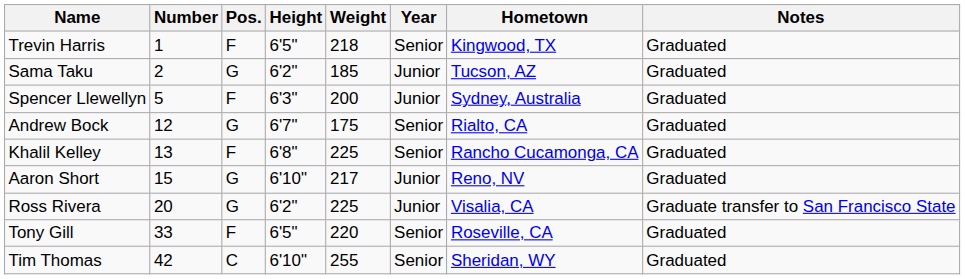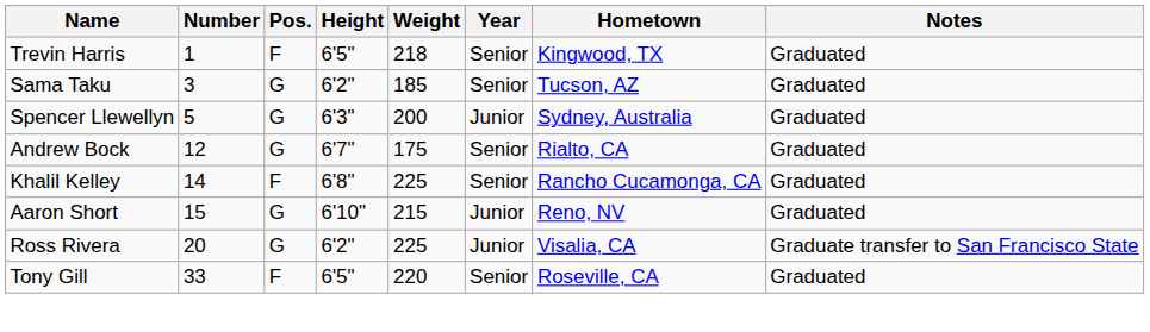 <table class="wikitable sortable" border="1">
 <tr>
 <th>Name</th>
 <th>Number</th>
 <th>Pos.</th>
 <th>Height</th>
 <th>Weight</th>
 <th>Year</th>
 <th>Hometown</th>
 <th class="unsortable">Notes</th>
 </tr>
 <tr>
 <td>Trevin Harris</td>
 <td>1</td>
 <td>F</td>
 <td>6'5"</td>
 <td>218</td>
 <td>Senior</td>
 <td><a href='#'>Kingwood, TX</a></td>
 <td>Graduated</td>
 </tr>
 <tr>
 <td>Sama Taku</td>
-<td>2</td>
+<td>3</td>
 <td>G</td>
 <td>6'2"</td>
 <td>185</td>
-<td>Junior</td>
+<td>Senior</td>
 <td><a href='#'>Tucson, AZ</a></td>
 <td>Graduated</td>
 </tr>
 <tr>
 <td>Spencer Llewellyn</td>
 <td>5</td>
-<td>F</td>
+<td>G</td>
 <td>6'3"</td>
 <td>200</td>
 <td>Junior</td>
 <td><a href='#'>Sydney, Australia</a></td>
 <td>Graduated</td>
 </tr>
 <tr>
 <td>Andrew Bock</td>
 <td>12</td>
 <td>G</td>
 <td>6'7"</td>
 <td>175</td>
 <td>Senior</td>
 <td><a href='#'>Rialto, CA</a></td>
 <td>Graduated</td>
 </tr>
 <tr>
 <td>Khalil Kelley</td>
-<td>13</td>
+<td>14</td>
 <td>F</td>
 <td>6'8"</td>
 <td>225</td>
 <td>Senior</td>
 <td><a href='#'>Rancho Cucamonga, CA</a></td>
 <td>Graduated</td>
 </tr>
 <tr>
 <td>Aaron Short</td>
 <td>15</td>
 <td>G</td>
 <td>6'10"</td>
-<td>217</td>
+<td>215</td>
 <td>Junior</td>
 <td><a href='#'>Reno, NV</a></td>
 <td>Graduated</td>
 </tr>
 <tr>
 <td>Ross Rivera</td>
 <td>20</td>
 <td>G</td>
 <td>6'2"</td>
 <td>225</td>
 <td>Junior</td>
 <td><a href='#'>Visalia, CA</a></td>
 <td>Graduate transfer to <a href='#'>San Francisco State</a></td>
 </tr>
 <tr>
 <td>Tony Gill</td>
 <td>33</td>
 <td>F</td>
 <td>6'5"</td>
 <td>220</td>
 <td>Senior</td>
 <td><a href='#'>Roseville, CA</a></td>
 <td>Graduated</td>
 </tr>
-<tr>
-<td>Tim Thomas</td>
-<td>42</td>
-<td>C</td>
-<td>6'10"</td>
-<td>255</td>
-<td>Senior</td>
-<td><a href='#'>Sheridan, WY</a></td>
-<td>Graduated</td>
-</tr>
 </table>
